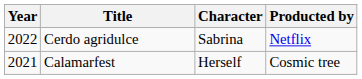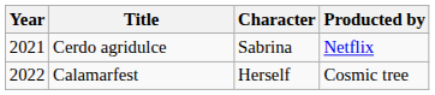 <table class="wikitable">
 <tr>
 <th rowspan="1" scope="col" style="width:1em;">Year</th>
 <th rowspan="1" scope="col" style="width:10em;">Title</th>
 <th rowspan="1" scope="col">Character</th>
 <th rowspan="1" scope="col">Producted by</th>
 </tr>
 <tr>
-<td>2022</td>
+<td>2021</td>
 <td>Cerdo agridulce</td>
 <td>Sabrina</td>
 <td><a href='#'>Netflix</a></td>
 </tr>
 <tr>
-<td>2021</td>
+<td>2022</td>
 <td>Calamarfest</td>
 <td>Herself</td>
 <td>Cosmic tree</td>
 </tr>
 </table>
